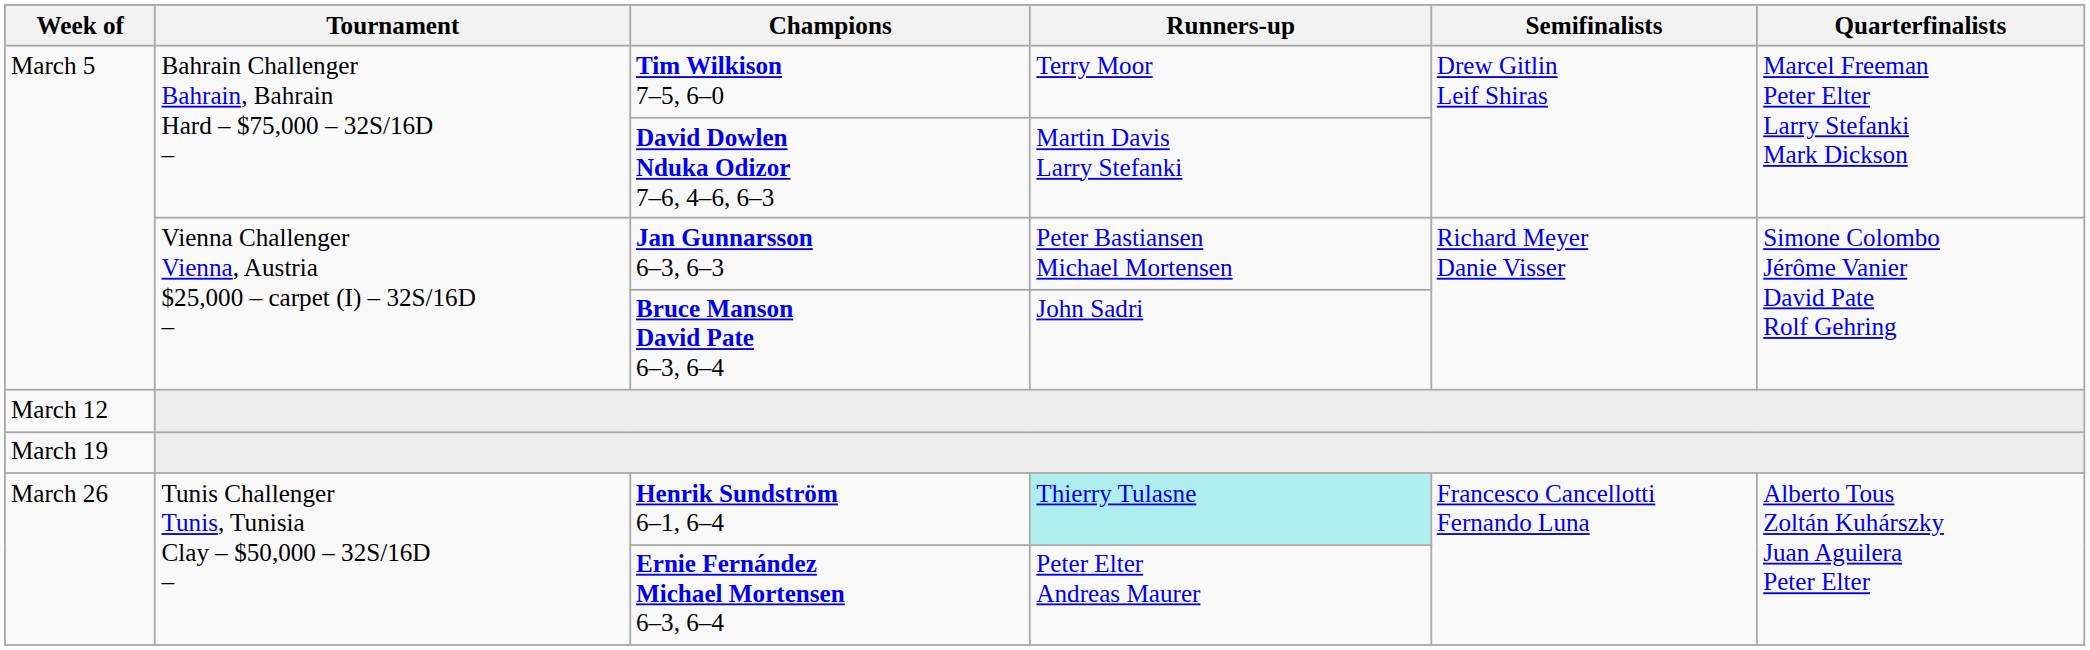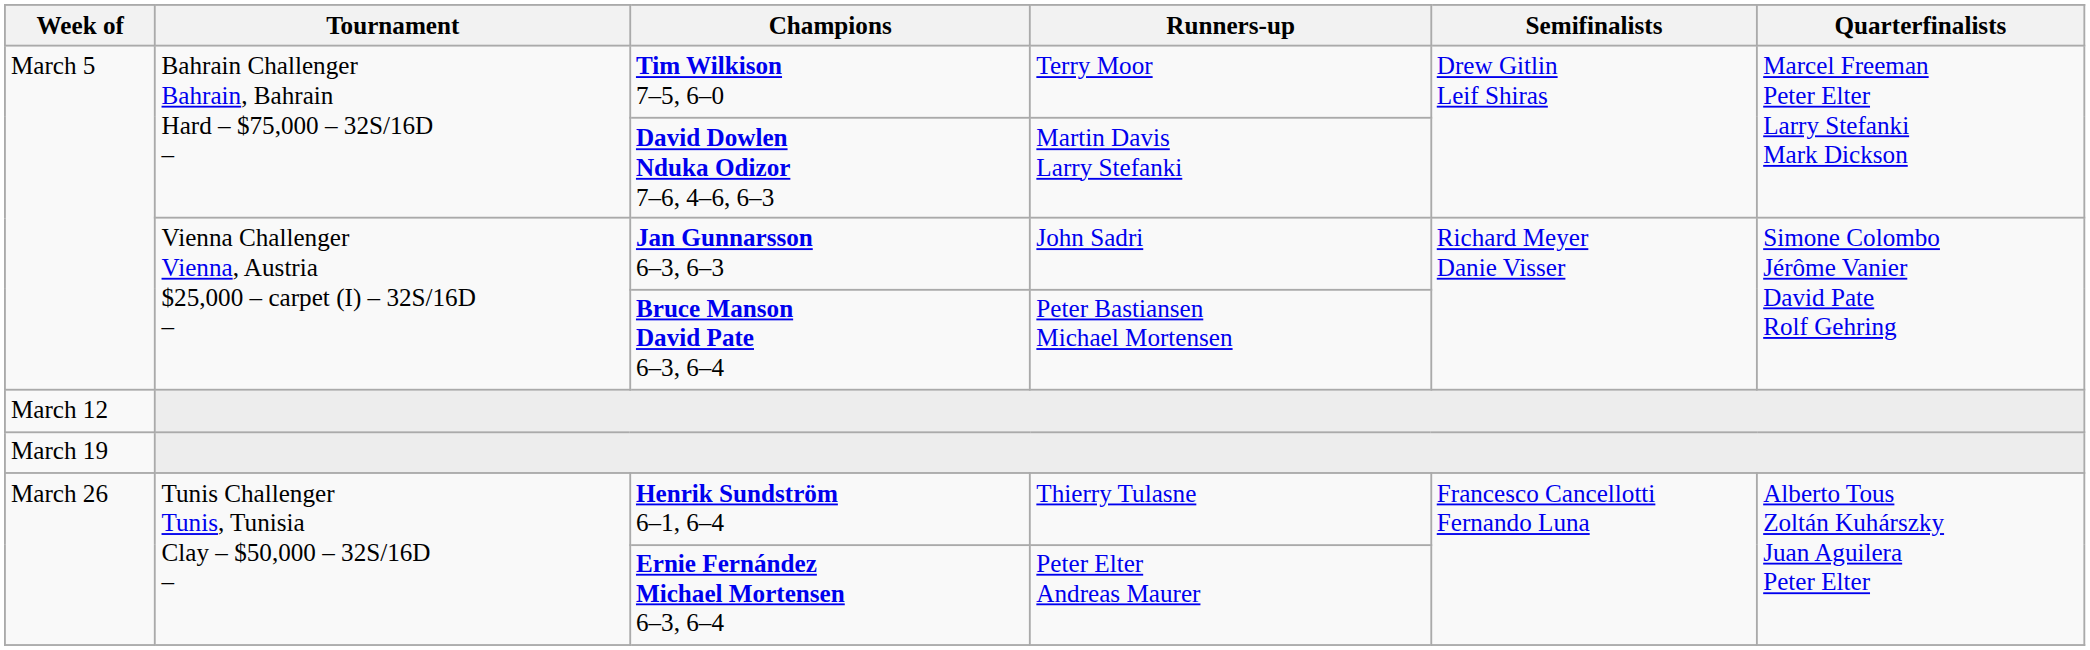 <table class="wikitable" style="font-size:85%;">
 <tr>
 <th width="75">Week of</th>
 <th width="250">Tournament</th>
 <th width="210">Champions</th>
 <th width="210">Runners-up</th>
 <th width="170">Semifinalists</th>
 <th width="170">Quarterfinalists</th>
 </tr>
 <tr valign="top">
 <td rowspan="4">March 5</td>
 <td rowspan="2">Bahrain Challenger<br> <a href='#'>Bahrain</a>, Bahrain<br>Hard – $75,000 – 32S/16D<br>  – </td>
 <td> <strong><a href='#'>Tim Wilkison</a></strong> <br>7–5, 6–0</td>
 <td> <a href='#'>Terry Moor</a></td>
 <td rowspan="2"> <a href='#'>Drew Gitlin</a> <br>  <a href='#'>Leif Shiras</a></td>
 <td rowspan="2"> <a href='#'>Marcel Freeman</a> <br> <a href='#'>Peter Elter</a> <br> <a href='#'>Larry Stefanki</a> <br>  <a href='#'>Mark Dickson</a></td>
 </tr>
 <tr valign="top">
 <td> <strong><a href='#'>David Dowlen</a></strong> <br> <strong><a href='#'>Nduka Odizor</a></strong><br>7–6, 4–6, 6–3</td>
 <td> <a href='#'>Martin Davis</a><br>  <a href='#'>Larry Stefanki</a></td>
 </tr>
 <tr valign="top">
 <td rowspan="2">Vienna Challenger<br> <a href='#'>Vienna</a>, Austria<br>$25,000 – carpet (I) – 32S/16D<br>  – </td>
 <td> <strong><a href='#'>Jan Gunnarsson</a></strong> <br>6–3, 6–3</td>
-<td> <a href='#'>Peter Bastiansen</a><br>  <a href='#'>Michael Mortensen</a></td>
+<td> <a href='#'>John Sadri</a></td>
 <td rowspan="2"> <a href='#'>Richard Meyer</a> <br>  <a href='#'>Danie Visser</a></td>
 <td rowspan="2"> <a href='#'>Simone Colombo</a> <br> <a href='#'>Jérôme Vanier</a> <br> <a href='#'>David Pate</a> <br>  <a href='#'>Rolf Gehring</a></td>
 </tr>
 <tr valign="top">
 <td> <strong><a href='#'>Bruce Manson</a></strong> <br> <strong><a href='#'>David Pate</a></strong><br>6–3, 6–4</td>
-<td> <a href='#'>John Sadri</a></td>
+<td> <a href='#'>Peter Bastiansen</a><br>  <a href='#'>Michael Mortensen</a></td>
 </tr>
 <tr valign="top">
 <td rowspan="1">March 12</td>
 <td colspan="5" bgcolor="#ededed"></td>
 </tr>
 <tr valign="top">
 <td rowspan="1">March 19</td>
 <td colspan="5" bgcolor="#ededed"></td>
 </tr>
 <tr valign="top">
 <td rowspan="2">March 26</td>
 <td rowspan="2">Tunis Challenger<br> <a href='#'>Tunis</a>, Tunisia<br>Clay – $50,000 – 32S/16D<br>  – </td>
 <td> <strong><a href='#'>Henrik Sundström</a></strong> <br>6–1, 6–4</td>
-<td style="background: paleturquoise;"> <a href='#'>Thierry Tulasne</a></td>
+<td> <a href='#'>Thierry Tulasne</a></td>
 <td rowspan="2"> <a href='#'>Francesco Cancellotti</a> <br>  <a href='#'>Fernando Luna</a></td>
 <td rowspan="2"> <a href='#'>Alberto Tous</a> <br> <a href='#'>Zoltán Kuhárszky</a> <br> <a href='#'>Juan Aguilera</a> <br>  <a href='#'>Peter Elter</a></td>
 </tr>
 <tr valign="top">
 <td> <strong><a href='#'>Ernie Fernández</a></strong> <br> <strong><a href='#'>Michael Mortensen</a></strong><br>6–3, 6–4</td>
 <td> <a href='#'>Peter Elter</a> <br>  <a href='#'>Andreas Maurer</a></td>
 </tr>
 </table>
